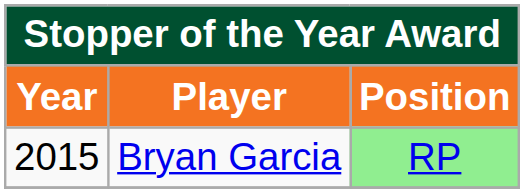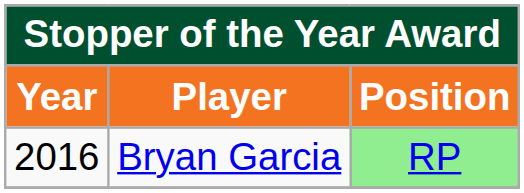 <table class="wikitable">
 <tr>
 <td colspan="3" style="background: #005030; color:white; text-align:center;"><strong>Stopper of the Year Award</strong></td>
 </tr>
 <tr>
 <th style="background: #F47321; color:white;">Year</th>
 <th style="background: #F47321; color:white;">Player</th>
 <th style="background: #F47321; color:white;">Position</th>
 </tr>
 <tr style="text-align:center;">
-<td>2015</td>
+<td>2016</td>
 <td><a href='#'>Bryan Garcia</a></td>
 <td style="background: lightgreen;"><a href='#'>RP</a></td>
 </tr>
 <tr>
 </tr>
 </table>
